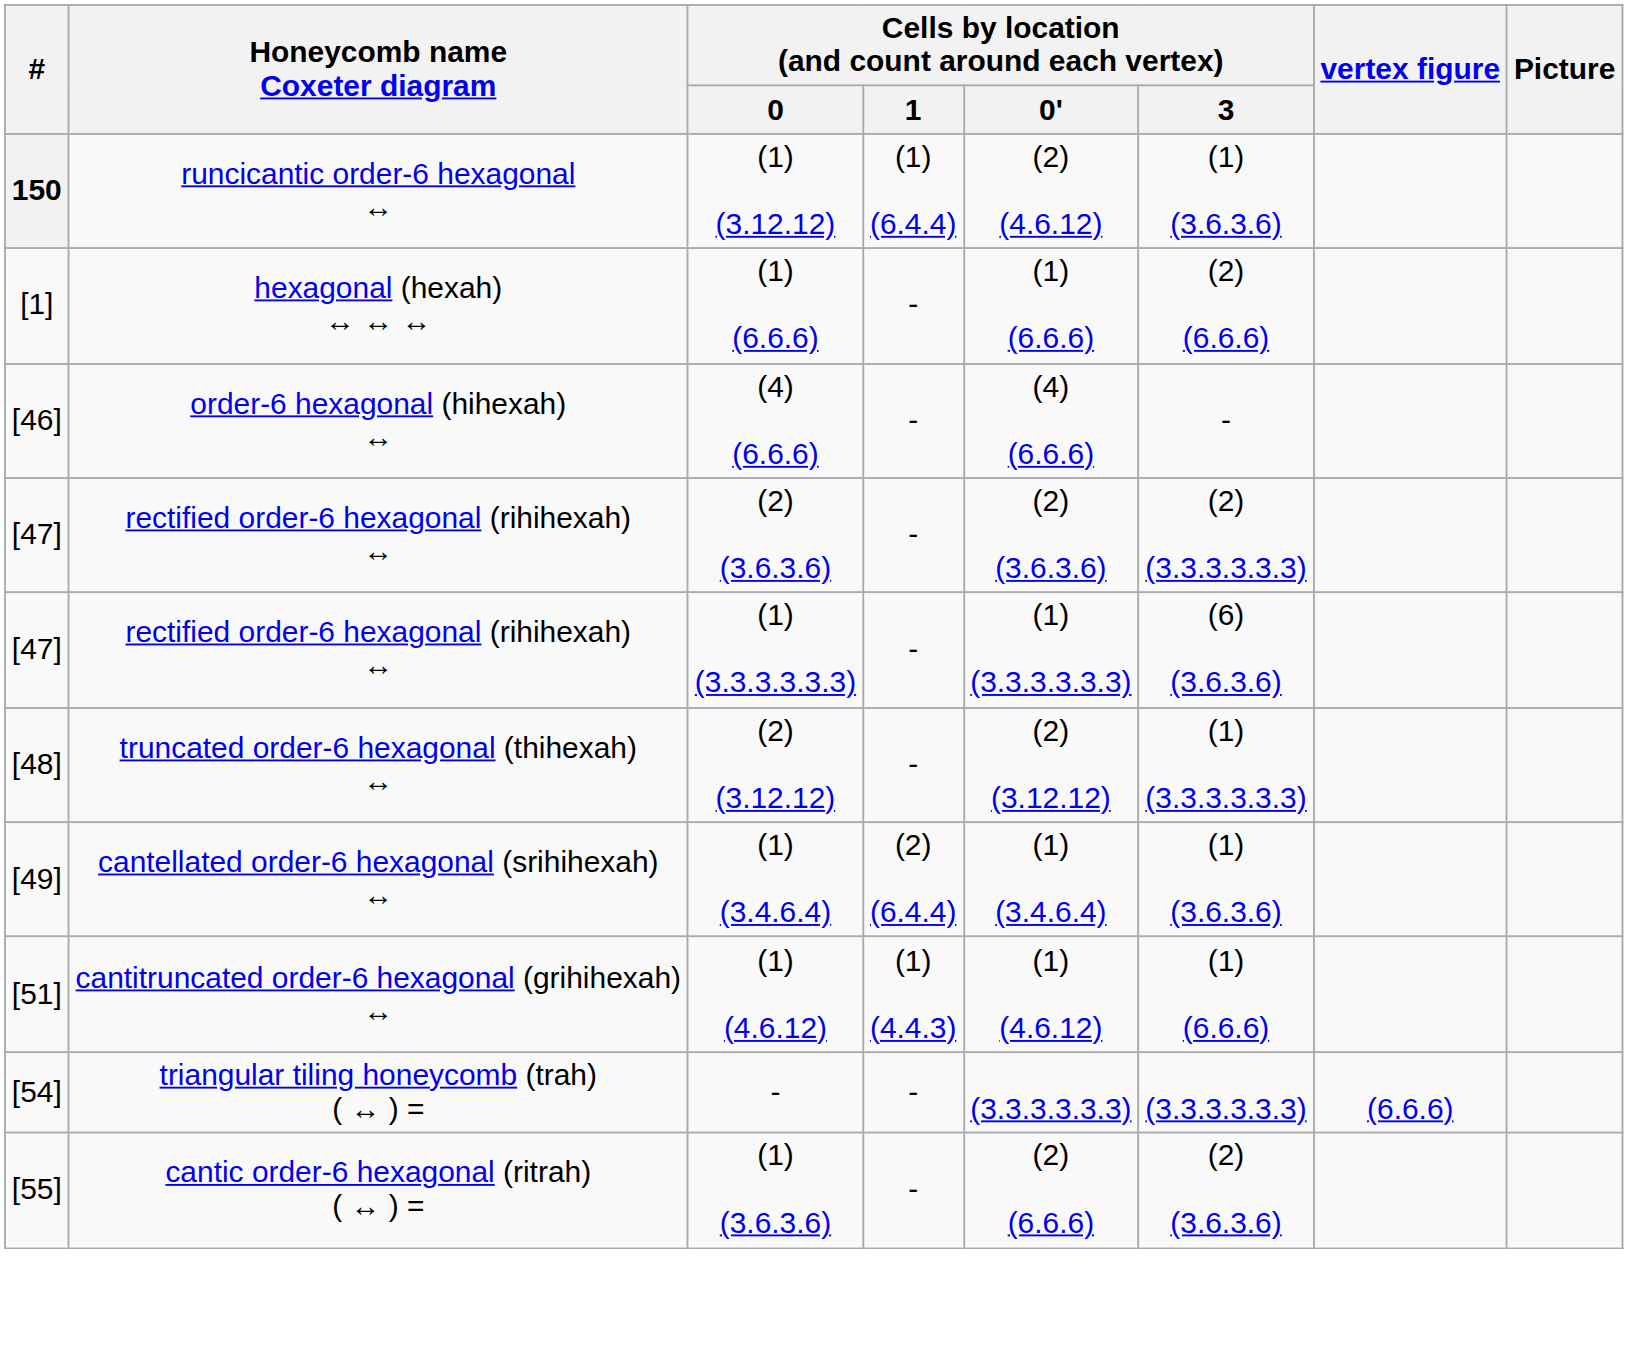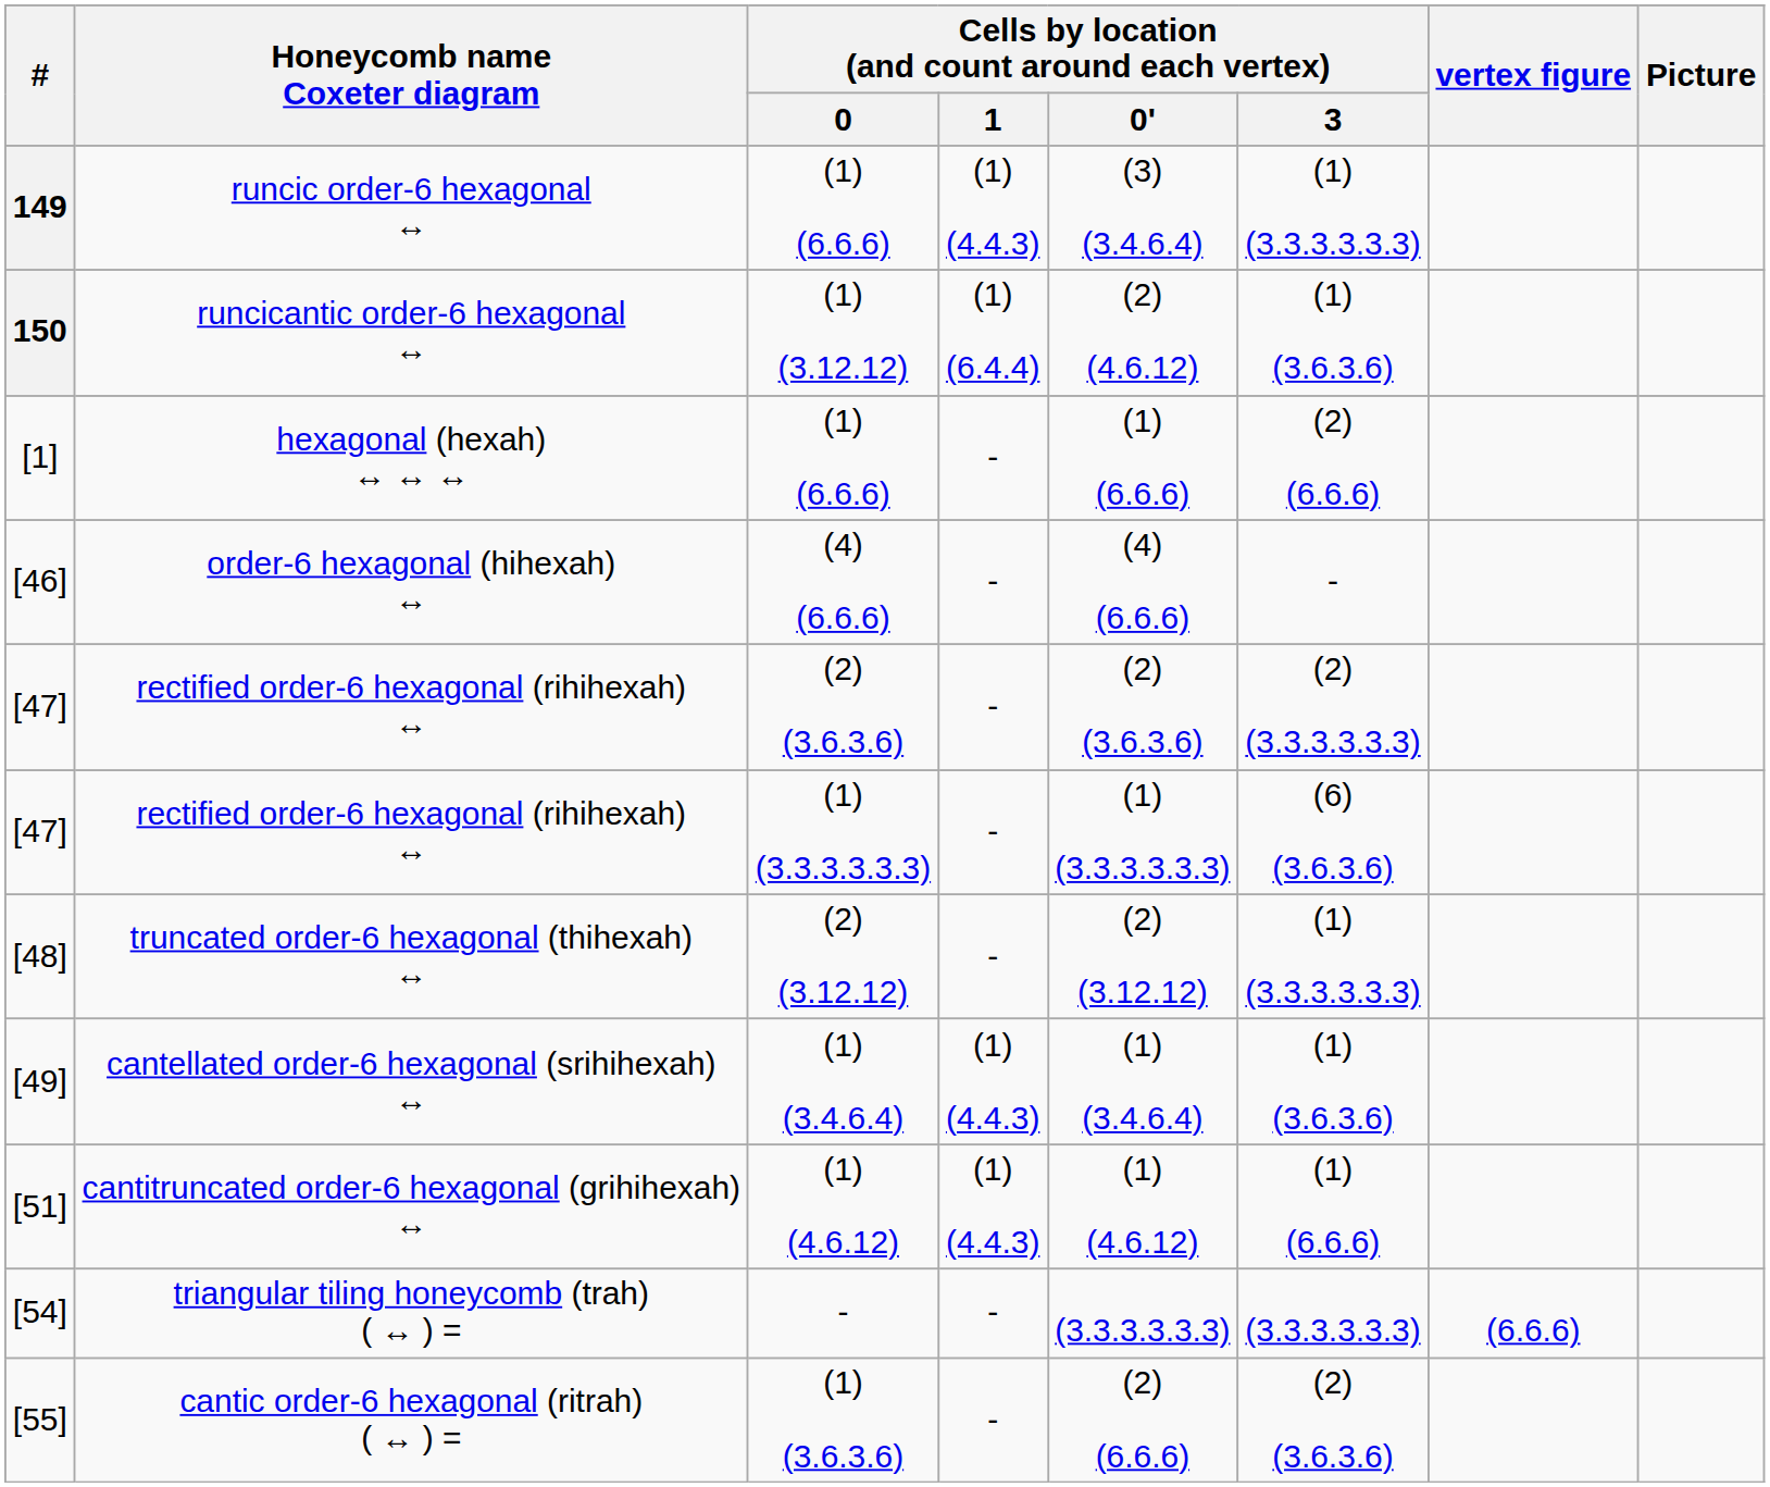 <table class="wikitable">
 <tr>
 <th rowspan=2>#</th>
 <th rowspan=2>Honeycomb name<br><a href='#'>Coxeter diagram</a></th>
 <th colspan=4>Cells by location<br>(and count around each vertex)</th>
 <th rowspan=2><a href='#'>vertex figure</a></th>
 <th rowspan=2>Picture</th>
 </tr>
 <tr>
 <th>0<br></th>
 <th>1<br></th>
 <th>0'<br></th>
 <th>3<br></th>
+</tr>
+<tr align=center>
+<th>149</th>
+<td><a href='#'>runcic order-6 hexagonal</a><br> ↔ </td>
+<td>(1)<br><br><a href='#'>(6.6.6)</a></td>
+<td>(1)<br><br><a href='#'>(4.4.3)</a></td>
+<td>(3)<br><br><a href='#'>(3.4.6.4)</a></td>
+<td>(1)<br><br><a href='#'>(3.3.3.3.3.3)</a></td>
+<td></td>
+<td></td>
 </tr>
 <tr align=center>
 <th>150</th>
 <td><a href='#'>runcicantic order-6 hexagonal</a><br> ↔ </td>
 <td>(1)<br><br><a href='#'>(3.12.12)</a></td>
 <td>(1)<br><br><a href='#'>(6.4.4)</a></td>
 <td>(2)<br><br><a href='#'>(4.6.12)</a></td>
 <td>(1)<br><br><a href='#'>(3.6.3.6)</a></td>
 <td></td>
 <td></td>
 </tr>
 <tr align=center>
 <td>[1]</td>
 <td><a href='#'>hexagonal</a> (hexah)<br>  ↔  ↔  ↔ </td>
 <td>(1)<br><br><a href='#'>(6.6.6)</a></td>
 <td>-</td>
 <td>(1)<br><br><a href='#'>(6.6.6)</a></td>
 <td>(2)<br><br><a href='#'>(6.6.6)</a></td>
 <td></td>
 <td></td>
 </tr>
 <tr align=center>
 <td>[46]</td>
 <td><a href='#'>order-6 hexagonal</a> (hihexah)<br> ↔ </td>
 <td>(4)<br><br><a href='#'>(6.6.6)</a></td>
 <td>-</td>
 <td>(4)<br><br><a href='#'>(6.6.6)</a></td>
 <td>-</td>
 <td></td>
 <td></td>
 </tr>
 <tr align=center>
 <td>[47]</td>
 <td><a href='#'>rectified order-6 hexagonal</a> (rihihexah)<br> ↔ </td>
 <td>(2)<br><br><a href='#'>(3.6.3.6)</a></td>
 <td>-</td>
 <td>(2)<br><br><a href='#'>(3.6.3.6)</a></td>
 <td>(2)<br><br><a href='#'>(3.3.3.3.3.3)</a></td>
 <td></td>
 <td></td>
 </tr>
 <tr align=center>
 <td>[47]</td>
 <td><a href='#'>rectified order-6 hexagonal</a> (rihihexah)<br> ↔ </td>
 <td>(1)<br><br><a href='#'>(3.3.3.3.3.3)</a></td>
 <td>-</td>
 <td>(1)<br><br><a href='#'>(3.3.3.3.3.3)</a></td>
 <td>(6)<br><br><a href='#'>(3.6.3.6)</a></td>
 <td></td>
 <td></td>
 </tr>
 <tr align=center>
 <td>[48]</td>
 <td><a href='#'>truncated order-6 hexagonal</a> (thihexah)<br> ↔ </td>
 <td>(2)<br><br><a href='#'>(3.12.12)</a></td>
 <td>-</td>
 <td>(2)<br><br><a href='#'>(3.12.12)</a></td>
 <td>(1)<br><br><a href='#'>(3.3.3.3.3.3)</a></td>
 <td></td>
 <td></td>
 </tr>
 <tr align=center>
 <td>[49]</td>
 <td><a href='#'>cantellated order-6 hexagonal</a> (srihihexah)<br> ↔ </td>
 <td>(1)<br><br><a href='#'>(3.4.6.4)</a></td>
-<td>(2)<br><br><a href='#'>(6.4.4)</a></td>
+<td>(1)<br><br><a href='#'>(4.4.3)</a></td>
 <td>(1)<br><br><a href='#'>(3.4.6.4)</a></td>
 <td>(1)<br><br><a href='#'>(3.6.3.6)</a></td>
 <td></td>
 <td></td>
 </tr>
 <tr align=center>
 <td>[51]</td>
 <td><a href='#'>cantitruncated order-6 hexagonal</a> (grihihexah)<br> ↔ </td>
 <td>(1)<br><br><a href='#'>(4.6.12)</a></td>
 <td>(1)<br><br><a href='#'>(4.4.3)</a></td>
 <td>(1)<br><br><a href='#'>(4.6.12)</a></td>
 <td>(1)<br><br><a href='#'>(6.6.6)</a></td>
 <td></td>
 <td></td>
 </tr>
 <tr align=center>
 <td>[54]</td>
 <td><a href='#'>triangular tiling honeycomb</a> (trah)<br>(  ↔  ) = </td>
 <td>-</td>
 <td>-</td>
 <td><br><a href='#'>(3.3.3.3.3.3)</a></td>
 <td><br><a href='#'>(3.3.3.3.3.3)</a></td>
 <td> <br><a href='#'>(6.6.6)</a></td>
 <td></td>
 </tr>
 <tr align=center>
 <td>[55]</td>
 <td><a href='#'>cantic order-6 hexagonal</a> (ritrah)<br>(  ↔  ) = </td>
 <td>(1)<br><br><a href='#'>(3.6.3.6)</a></td>
 <td>-</td>
 <td>(2)<br><br><a href='#'>(6.6.6)</a></td>
 <td>(2)<br><br><a href='#'>(3.6.3.6)</a></td>
 <td></td>
 <td></td>
 </tr>
 </table>
